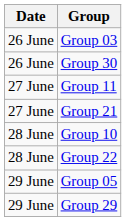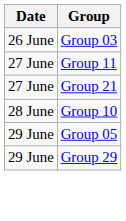 <table class="wikitable">
 <tr>
 <th>Date</th>
 <th>Group</th>
 </tr>
 <tr>
 <td style="text-align:right;">26 June</td>
 <td style="text-align:left;"><a href='#'>Group 03</a></td>
-</tr>
-<tr>
-<td style="text-align:right;">26 June</td>
-<td style="text-align:left;"><a href='#'>Group 30</a></td>
 </tr>
 <tr>
 <td style="text-align:right;">27 June</td>
 <td style="text-align:left;"><a href='#'>Group 11</a></td>
 </tr>
 <tr>
 <td style="text-align:right;">27 June</td>
 <td style="text-align:left;"><a href='#'>Group 21</a></td>
 </tr>
 <tr>
 <td style="text-align:right;">28 June</td>
 <td style="text-align:left;"><a href='#'>Group 10</a></td>
 </tr>
 <tr>
-<td style="text-align:right;">28 June</td>
-<td style="text-align:left;"><a href='#'>Group 22</a></td>
-</tr>
-<tr>
 <td style="text-align:right;">29 June</td>
 <td style="text-align:left;"><a href='#'>Group 05</a></td>
 </tr>
 <tr>
 <td style="text-align:right;">29 June</td>
 <td style="text-align:left;"><a href='#'>Group 29</a></td>
 </tr>
 </table>
